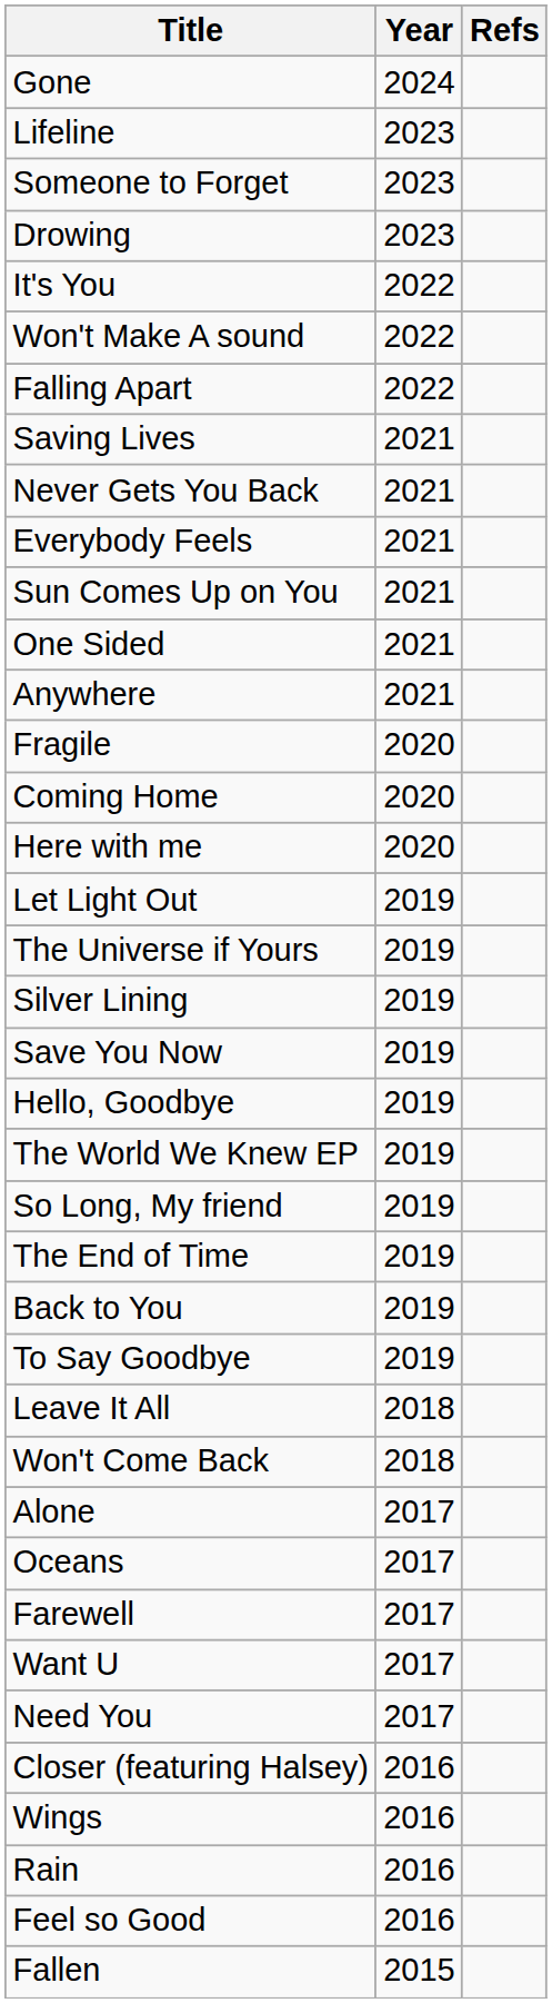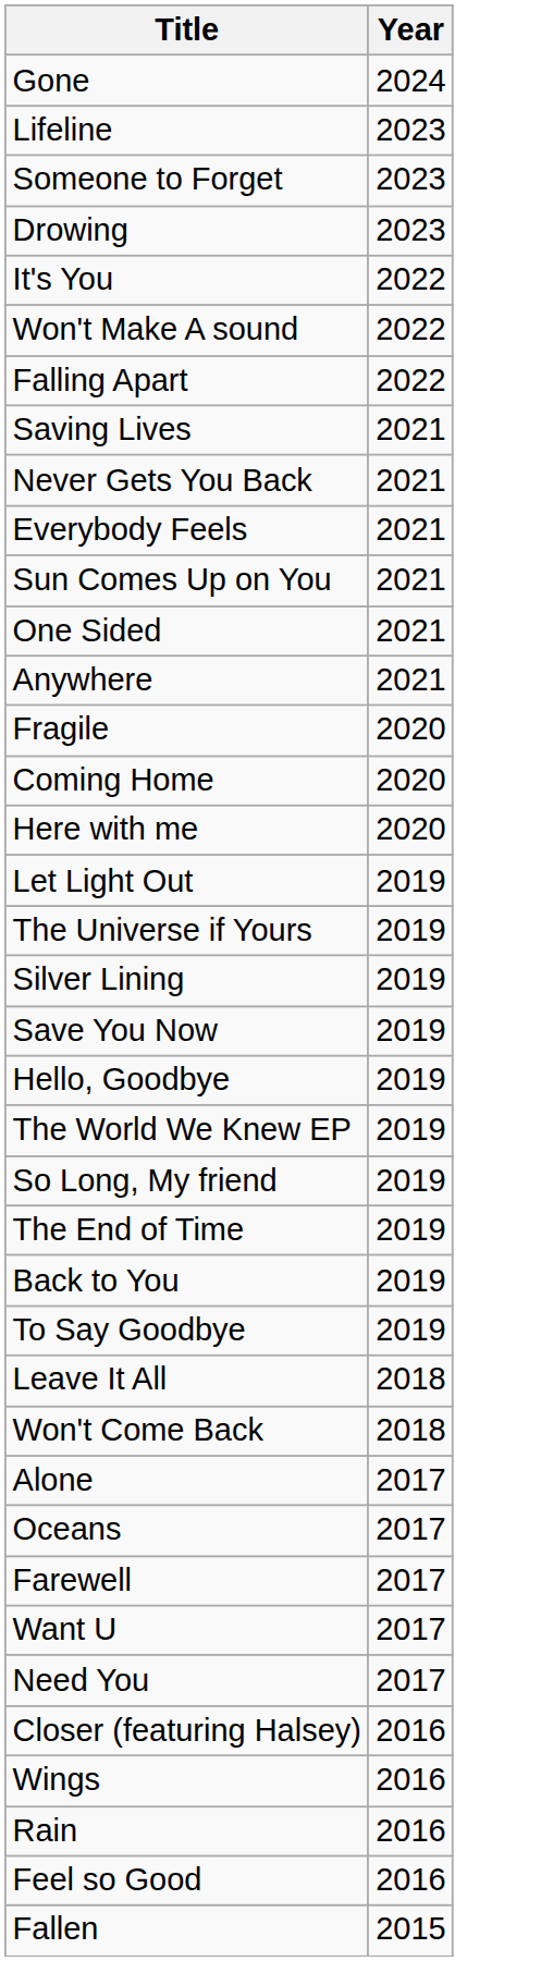 <table class="wikitable">
 <tr>
 <th>Title</th>
 <th>Year</th>
-<th>Refs</th>
 </tr>
 <tr>
 <td>Gone</td>
 <td>2024</td>
-<td></td>
 </tr>
 <tr>
 <td>Lifeline</td>
 <td>2023</td>
-<td></td>
 </tr>
 <tr>
 <td>Someone to Forget</td>
 <td>2023</td>
-<td></td>
 </tr>
 <tr>
 <td>Drowing</td>
 <td>2023</td>
-<td></td>
 </tr>
 <tr>
 <td>It's You</td>
 <td>2022</td>
-<td></td>
 </tr>
 <tr>
 <td>Won't Make A sound</td>
 <td>2022</td>
-<td></td>
 </tr>
 <tr>
 <td>Falling Apart</td>
 <td>2022</td>
-<td></td>
 </tr>
 <tr>
 <td>Saving Lives</td>
 <td>2021</td>
-<td></td>
 </tr>
 <tr>
 <td>Never Gets You Back</td>
 <td>2021</td>
-<td></td>
 </tr>
 <tr>
 <td>Everybody Feels</td>
 <td>2021</td>
-<td></td>
 </tr>
 <tr>
 <td>Sun Comes Up on You</td>
 <td>2021</td>
-<td></td>
 </tr>
 <tr>
 <td>One Sided</td>
 <td>2021</td>
-<td></td>
 </tr>
 <tr>
 <td>Anywhere</td>
 <td>2021</td>
-<td></td>
 </tr>
 <tr>
 <td>Fragile</td>
 <td>2020</td>
-<td></td>
 </tr>
 <tr>
 <td>Coming Home</td>
 <td>2020</td>
-<td></td>
 </tr>
 <tr>
 <td>Here with me</td>
 <td>2020</td>
-<td></td>
 </tr>
 <tr>
 <td>Let Light Out</td>
 <td>2019</td>
-<td></td>
 </tr>
 <tr>
 <td>The Universe if Yours</td>
 <td>2019</td>
-<td></td>
 </tr>
 <tr>
 <td>Silver Lining</td>
 <td>2019</td>
-<td></td>
 </tr>
 <tr>
 <td>Save You Now</td>
 <td>2019</td>
-<td></td>
 </tr>
 <tr>
 <td>Hello, Goodbye</td>
 <td>2019</td>
-<td></td>
 </tr>
 <tr>
 <td>The World We Knew EP</td>
 <td>2019</td>
-<td></td>
 </tr>
 <tr>
 <td>So Long, My friend</td>
 <td>2019</td>
-<td></td>
 </tr>
 <tr>
 <td>The End of Time</td>
 <td>2019</td>
-<td></td>
 </tr>
 <tr>
 <td>Back to You</td>
 <td>2019</td>
-<td></td>
 </tr>
 <tr>
 <td>To Say Goodbye</td>
 <td>2019</td>
-<td></td>
 </tr>
 <tr>
 <td>Leave It All</td>
 <td>2018</td>
-<td></td>
 </tr>
 <tr>
 <td>Won't Come Back</td>
 <td>2018</td>
-<td></td>
 </tr>
 <tr>
 <td>Alone</td>
 <td>2017</td>
-<td></td>
 </tr>
 <tr>
 <td>Oceans</td>
 <td>2017</td>
-<td></td>
 </tr>
 <tr>
 <td>Farewell</td>
 <td>2017</td>
-<td></td>
 </tr>
 <tr>
 <td>Want U</td>
 <td>2017</td>
-<td></td>
 </tr>
 <tr>
 <td>Need You</td>
 <td>2017</td>
-<td></td>
 </tr>
 <tr>
 <td>Closer (featuring Halsey)</td>
 <td>2016</td>
-<td></td>
 </tr>
 <tr>
 <td>Wings</td>
 <td>2016</td>
-<td></td>
 </tr>
 <tr>
 <td>Rain</td>
 <td>2016</td>
-<td></td>
 </tr>
 <tr>
 <td>Feel so Good</td>
 <td>2016</td>
-<td></td>
 </tr>
 <tr>
 <td>Fallen</td>
 <td>2015</td>
-<td></td>
 </tr>
 </table>
